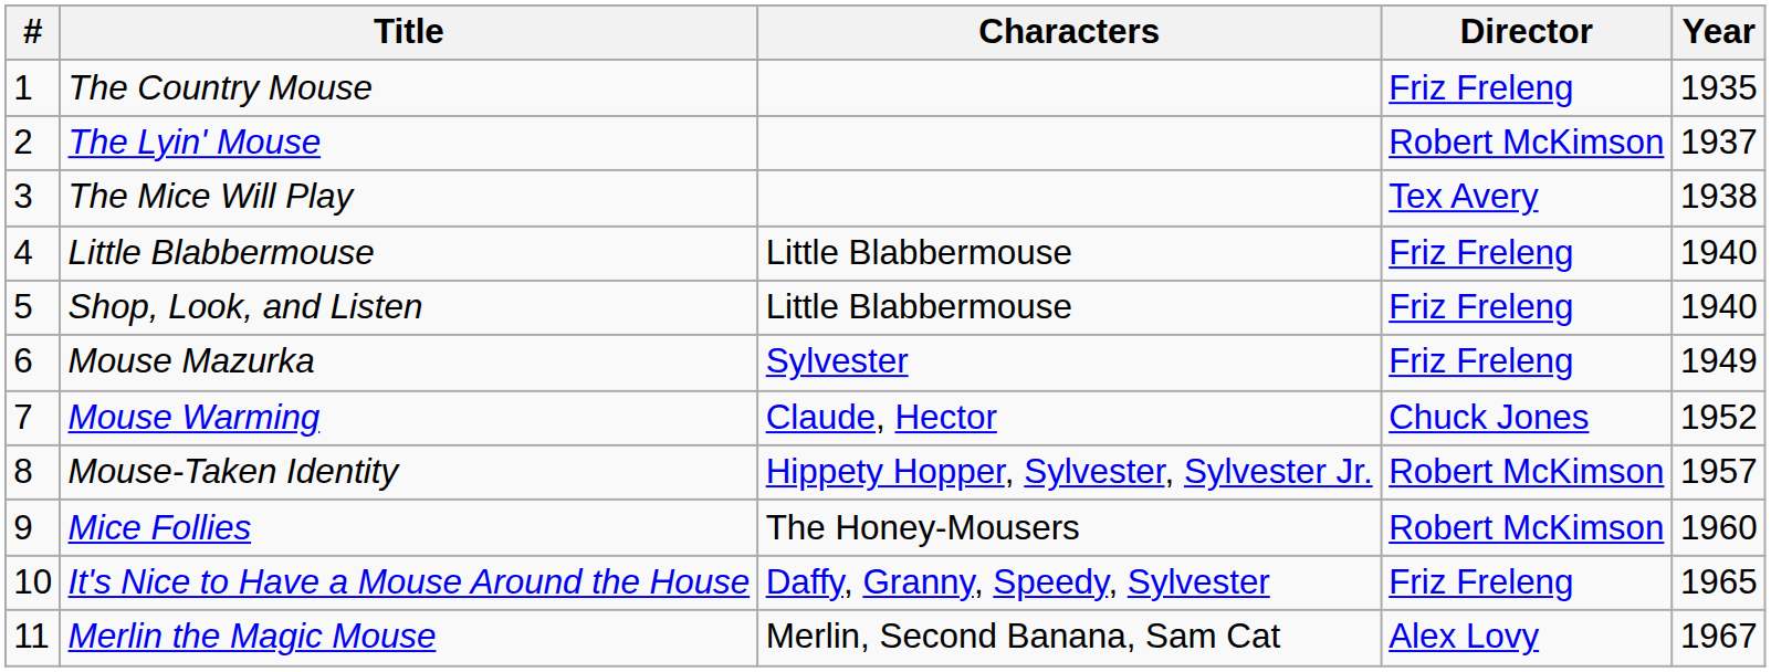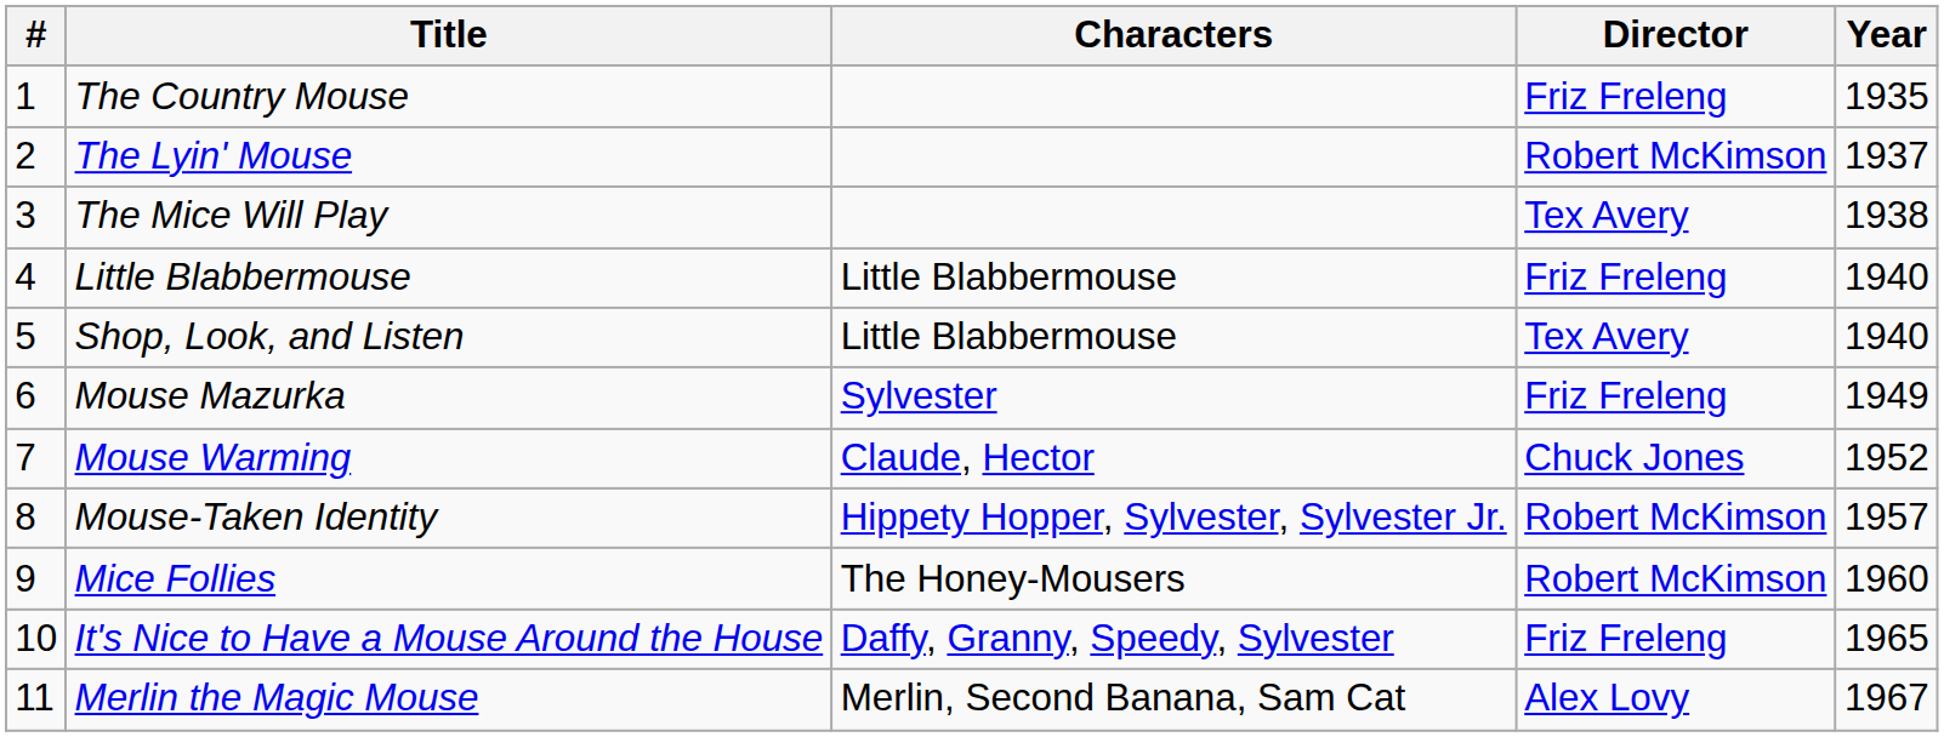 <table class="wikitable sortable collapsible">
 <tr>
 <th>#</th>
 <th>Title</th>
 <th>Characters</th>
 <th>Director</th>
 <th>Year</th>
 </tr>
 <tr>
 <td>1</td>
 <td><em>The Country Mouse</em></td>
 <td></td>
 <td><a href='#'>Friz Freleng</a></td>
 <td>1935</td>
 </tr>
 <tr>
 <td>2</td>
 <td><em><a href='#'>The Lyin' Mouse</a></em></td>
 <td></td>
 <td><a href='#'>Robert McKimson</a></td>
 <td>1937</td>
 </tr>
 <tr>
 <td>3</td>
 <td><em>The Mice Will Play</em></td>
 <td></td>
 <td><a href='#'>Tex Avery</a></td>
 <td>1938</td>
 </tr>
 <tr>
 <td>4</td>
 <td><em>Little Blabbermouse</em></td>
 <td>Little Blabbermouse</td>
 <td><a href='#'>Friz Freleng</a></td>
 <td>1940</td>
 </tr>
 <tr>
 <td>5</td>
 <td><em>Shop, Look, and Listen</em></td>
 <td>Little Blabbermouse</td>
-<td><a href='#'>Friz Freleng</a></td>
+<td><a href='#'>Tex Avery</a></td>
 <td>1940</td>
 </tr>
 <tr>
 <td>6</td>
 <td><em>Mouse Mazurka</em></td>
 <td><a href='#'>Sylvester</a></td>
 <td><a href='#'>Friz Freleng</a></td>
 <td>1949</td>
 </tr>
 <tr>
 <td>7</td>
 <td><em><a href='#'>Mouse Warming</a></em></td>
 <td><a href='#'>Claude</a>, <a href='#'>Hector</a></td>
 <td><a href='#'>Chuck Jones</a></td>
 <td>1952</td>
 </tr>
 <tr>
 <td>8</td>
 <td><em>Mouse-Taken Identity</em></td>
 <td><a href='#'>Hippety Hopper</a>, <a href='#'>Sylvester</a>, <a href='#'>Sylvester Jr.</a></td>
 <td><a href='#'>Robert McKimson</a></td>
 <td>1957</td>
 </tr>
 <tr>
 <td>9</td>
 <td><em><a href='#'>Mice Follies</a></em></td>
 <td>The Honey-Mousers</td>
 <td><a href='#'>Robert McKimson</a></td>
 <td>1960</td>
 </tr>
 <tr>
 <td>10</td>
 <td><em><a href='#'>It's Nice to Have a Mouse Around the House</a></em></td>
 <td><a href='#'>Daffy</a>, <a href='#'>Granny</a>, <a href='#'>Speedy</a>, <a href='#'>Sylvester</a></td>
 <td><a href='#'>Friz Freleng</a></td>
 <td>1965</td>
 </tr>
 <tr>
 <td>11</td>
 <td><em><a href='#'>Merlin the Magic Mouse</a></em></td>
 <td>Merlin, Second Banana, Sam Cat</td>
 <td><a href='#'>Alex Lovy</a></td>
 <td>1967</td>
 </tr>
 </table>
